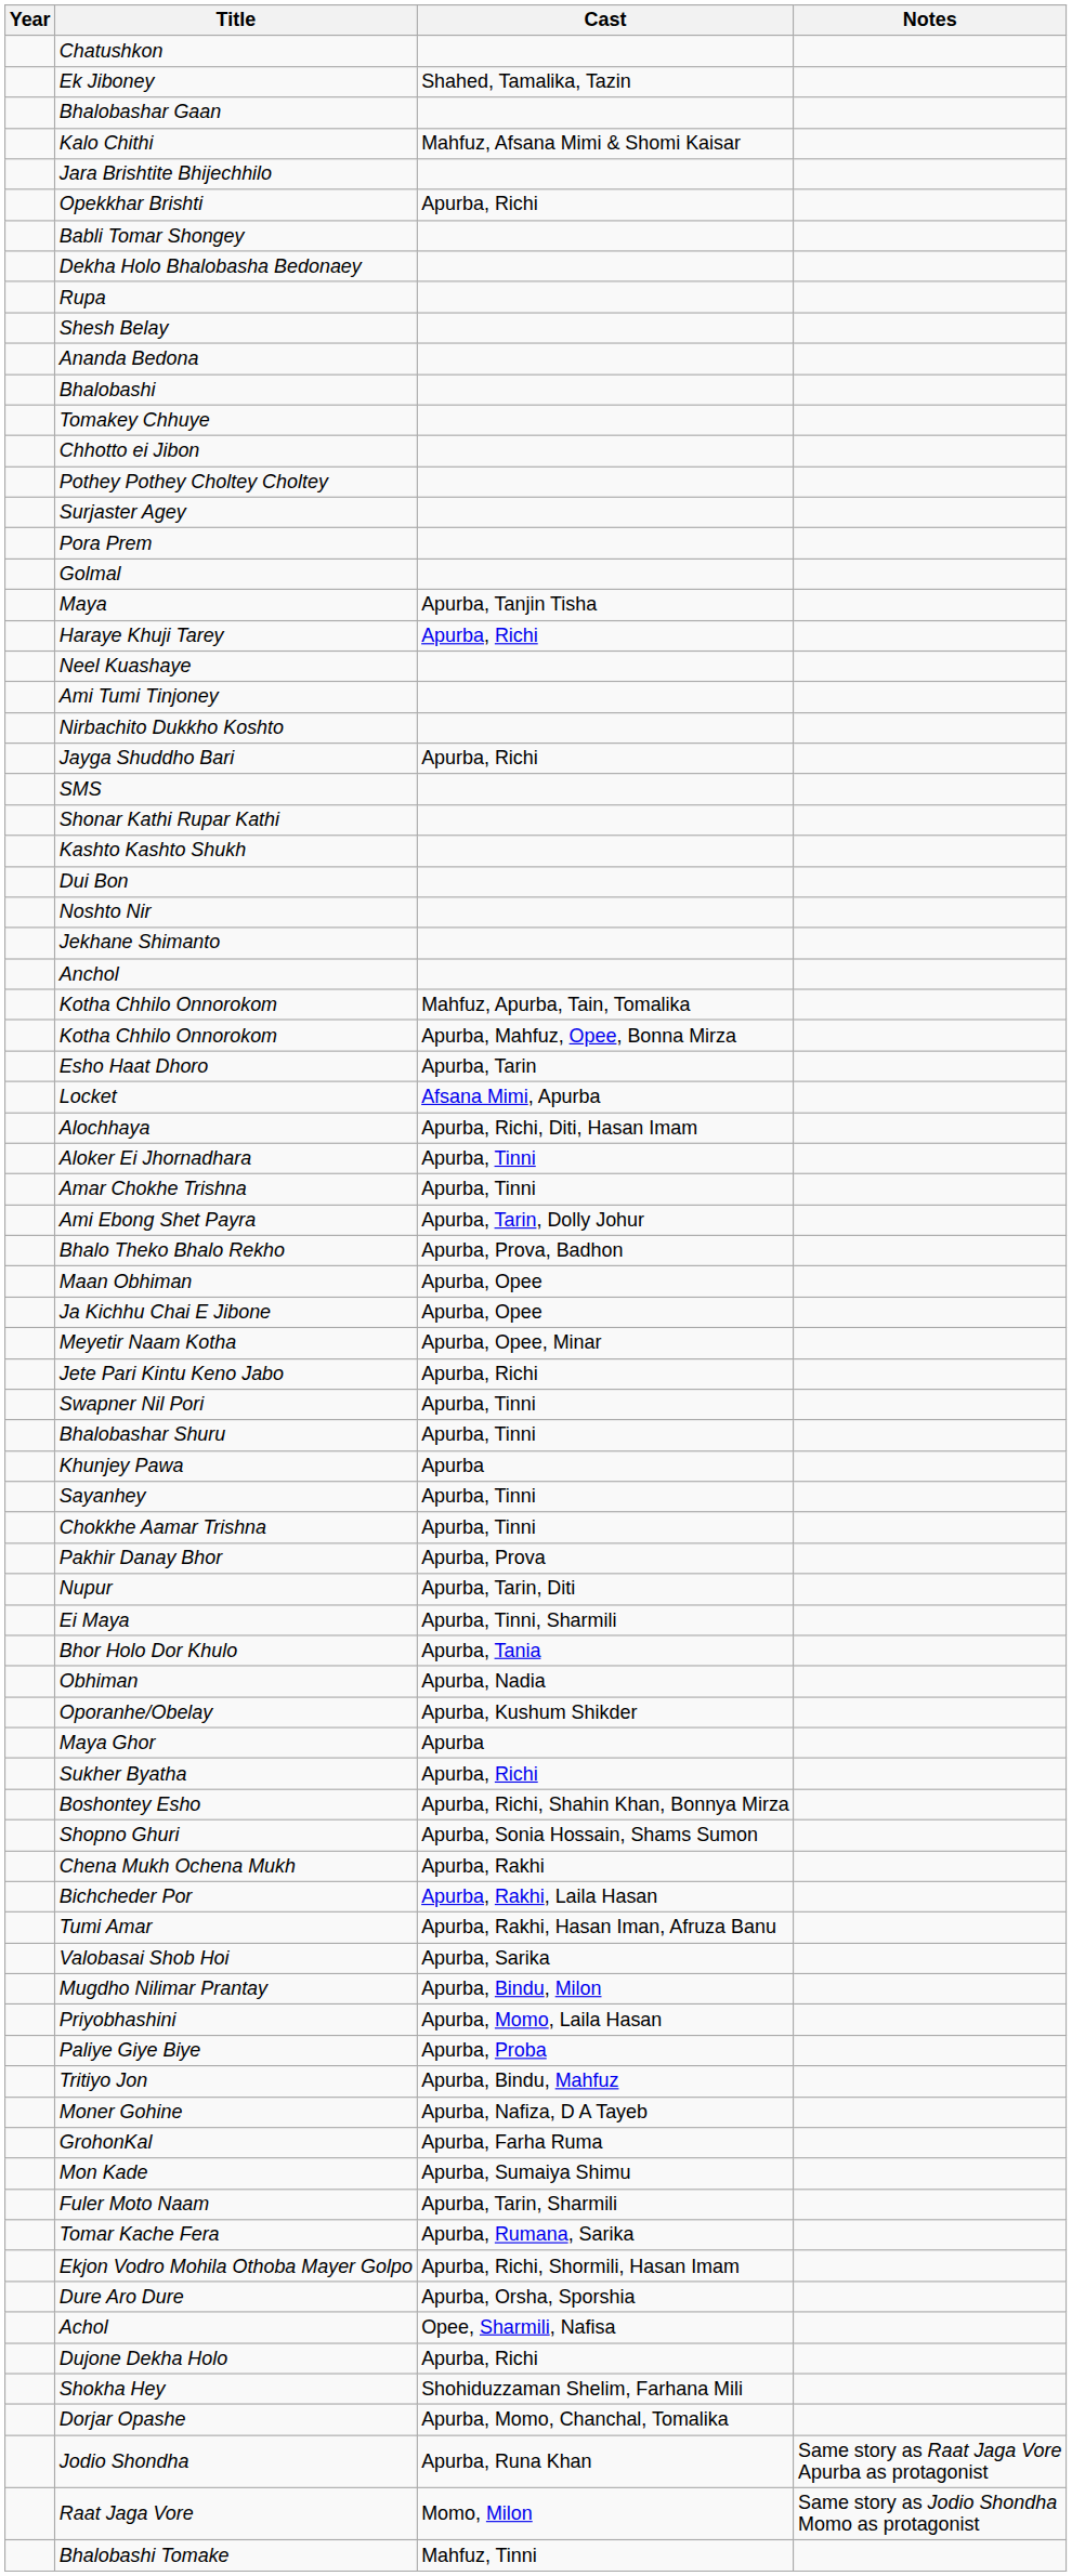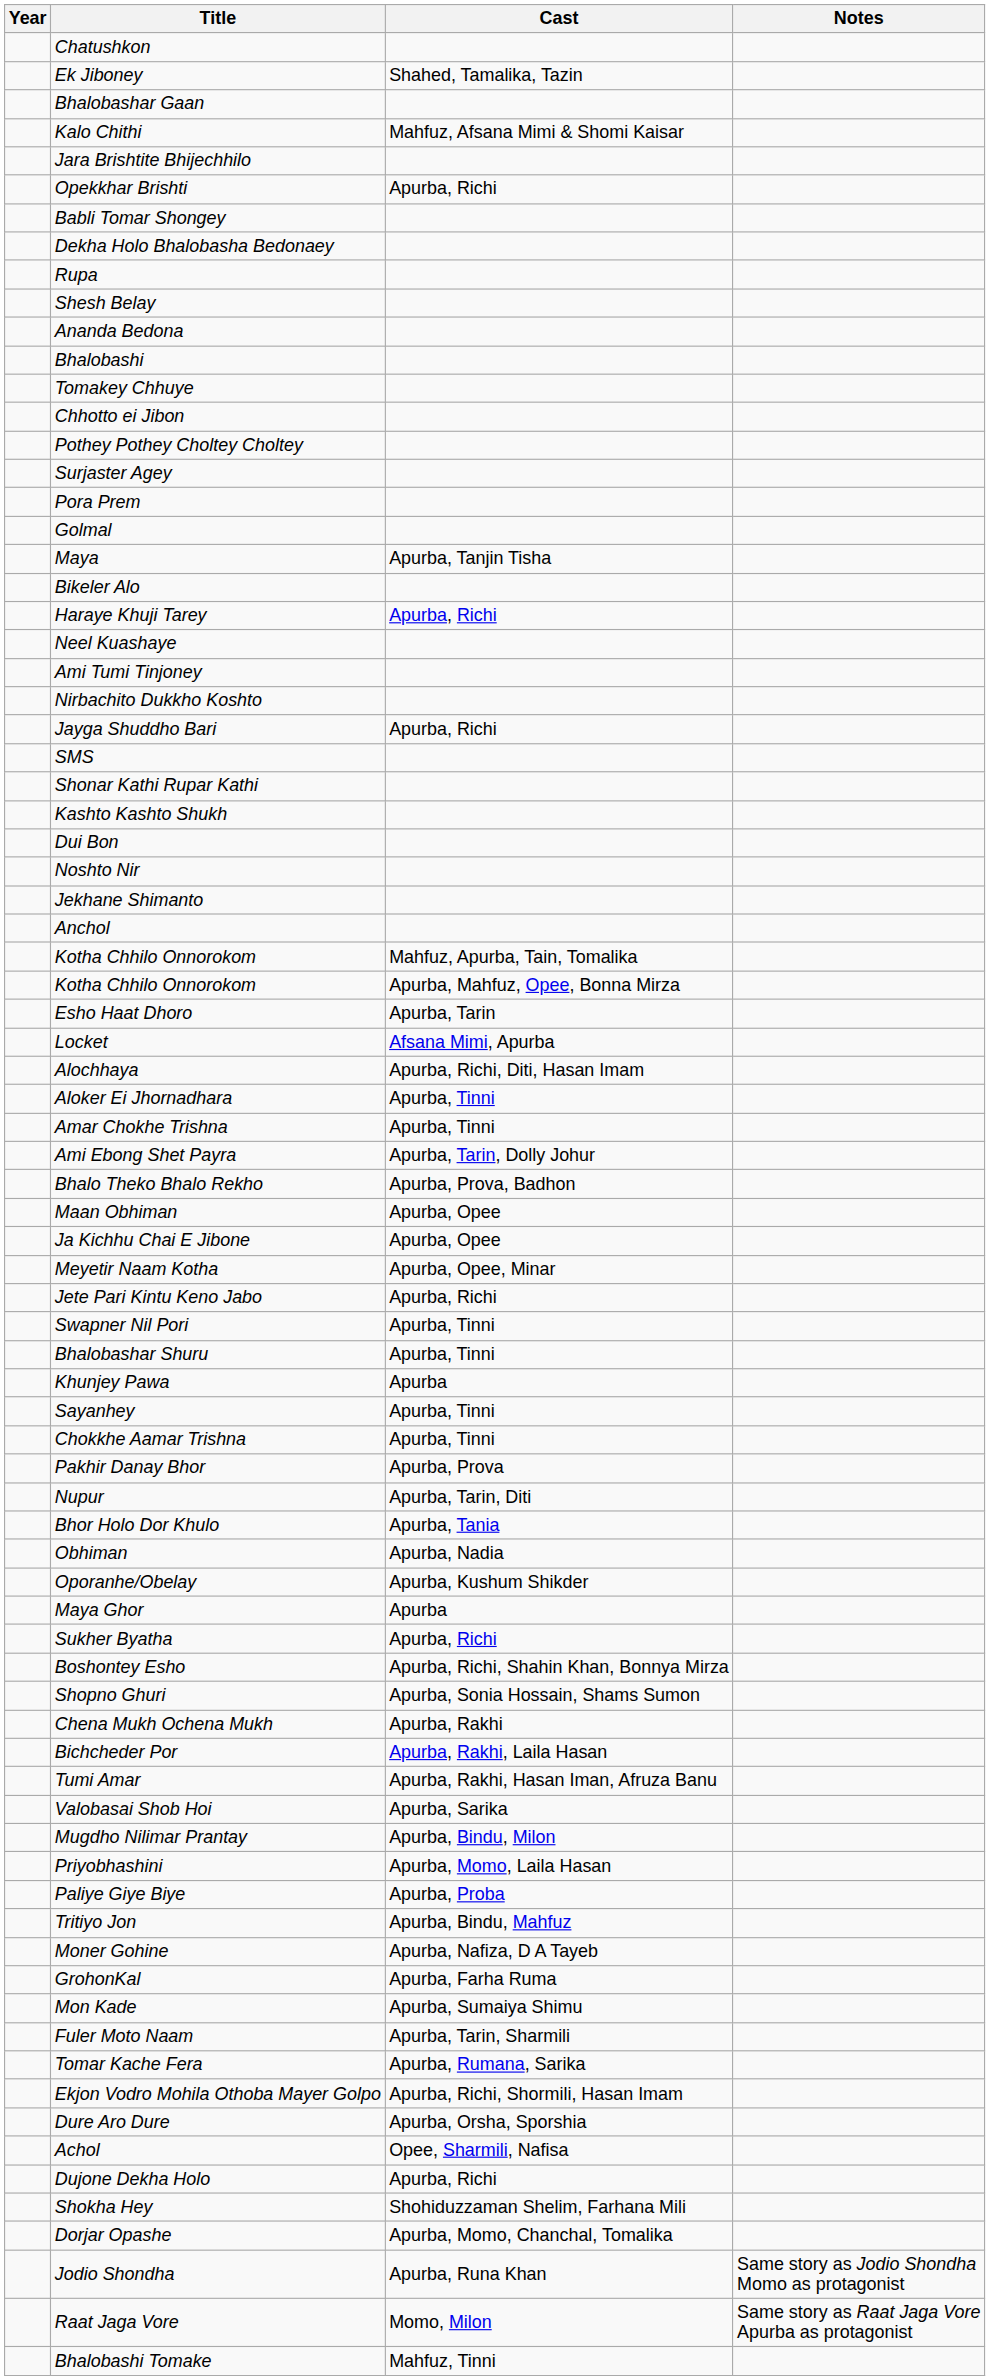 <table class="wikitable sortable">
 <tr>
 <th>Year</th>
 <th>Title</th>
 <th>Cast</th>
 <th>Notes</th>
 </tr>
 <tr>
 <td></td>
 <td><em>Chatushkon</em></td>
 <td></td>
 <td></td>
 </tr>
 <tr>
 <td></td>
 <td><em>Ek Jiboney</em></td>
 <td>Shahed, Tamalika, Tazin</td>
 <td></td>
 </tr>
 <tr>
 <td></td>
 <td><em>Bhalobashar Gaan</em></td>
 <td></td>
 <td></td>
 </tr>
 <tr>
 <td></td>
 <td><em>Kalo Chithi</em></td>
 <td>Mahfuz, Afsana Mimi & Shomi Kaisar</td>
 <td></td>
 </tr>
 <tr>
 <td></td>
 <td><em>Jara Brishtite Bhijechhilo</em></td>
 <td></td>
 <td></td>
 </tr>
 <tr>
 <td></td>
 <td><em>Opekkhar Brishti</em></td>
 <td>Apurba, Richi</td>
 <td></td>
 </tr>
 <tr>
 <td></td>
 <td><em>Babli Tomar Shongey</em></td>
 <td></td>
 <td></td>
 </tr>
 <tr>
 <td></td>
 <td><em>Dekha Holo Bhalobasha Bedonaey</em></td>
 <td></td>
 <td></td>
 </tr>
 <tr>
 <td></td>
 <td><em>Rupa</em></td>
 <td></td>
 <td></td>
 </tr>
 <tr>
 <td></td>
 <td><em>Shesh Belay</em></td>
 <td></td>
 <td></td>
 </tr>
 <tr>
 <td></td>
 <td><em>Ananda Bedona</em></td>
 <td></td>
 <td></td>
 </tr>
 <tr>
 <td></td>
 <td><em>Bhalobashi</em></td>
 <td></td>
 <td></td>
 </tr>
 <tr>
 <td></td>
 <td><em>Tomakey Chhuye</em></td>
 <td></td>
 <td></td>
 </tr>
 <tr>
 <td></td>
 <td><em>Chhotto ei Jibon</em></td>
 <td></td>
 <td></td>
 </tr>
 <tr>
 <td></td>
 <td><em>Pothey Pothey Choltey Choltey</em></td>
 <td></td>
 <td></td>
 </tr>
 <tr>
 <td></td>
 <td><em>Surjaster Agey</em></td>
 <td></td>
 <td></td>
 </tr>
 <tr>
 <td></td>
 <td><em>Pora Prem</em></td>
 <td></td>
 <td></td>
 </tr>
 <tr>
 <td></td>
 <td><em>Golmal</em></td>
 <td></td>
 <td></td>
 </tr>
 <tr>
 <td></td>
 <td><em>Maya</em></td>
 <td>Apurba, Tanjin Tisha</td>
+<td></td>
+</tr>
+<tr>
+<td></td>
+<td><em>Bikeler Alo</em></td>
+<td></td>
 <td></td>
 </tr>
 <tr>
 <td></td>
 <td><em>Haraye Khuji Tarey</em></td>
 <td><a href='#'>Apurba</a>, <a href='#'>Richi</a></td>
 <td></td>
 </tr>
 <tr>
 <td></td>
 <td><em>Neel Kuashaye</em></td>
 <td></td>
 <td></td>
 </tr>
 <tr>
 <td></td>
 <td><em>Ami Tumi Tinjoney</em></td>
 <td></td>
 <td></td>
 </tr>
 <tr>
 <td></td>
 <td><em>Nirbachito Dukkho Koshto</em></td>
 <td></td>
 <td></td>
 </tr>
 <tr>
 <td></td>
 <td><em>Jayga Shuddho Bari</em></td>
 <td>Apurba, Richi</td>
 <td></td>
 </tr>
 <tr>
 <td></td>
 <td><em>SMS</em></td>
 <td></td>
 <td></td>
 </tr>
 <tr>
 <td></td>
 <td><em>Shonar Kathi Rupar Kathi</em></td>
 <td></td>
 <td></td>
 </tr>
 <tr>
 <td></td>
 <td><em>Kashto Kashto Shukh</em></td>
 <td></td>
 <td></td>
 </tr>
 <tr>
 <td></td>
 <td><em>Dui Bon</em></td>
 <td></td>
 <td></td>
 </tr>
 <tr>
 <td></td>
 <td><em>Noshto Nir</em></td>
 <td></td>
 <td></td>
 </tr>
 <tr>
 <td></td>
 <td><em>Jekhane Shimanto</em></td>
 <td></td>
 <td></td>
 </tr>
 <tr>
 <td></td>
 <td><em>Anchol</em></td>
 <td></td>
 <td></td>
 </tr>
 <tr>
 <td></td>
 <td><em>Kotha Chhilo Onnorokom</em></td>
 <td>Mahfuz, Apurba, Tain, Tomalika</td>
 <td></td>
 </tr>
 <tr>
 <td></td>
 <td><em>Kotha Chhilo Onnorokom</em></td>
 <td>Apurba, Mahfuz, <a href='#'>Opee</a>, Bonna Mirza</td>
 <td></td>
 </tr>
 <tr>
 <td></td>
 <td><em>Esho Haat Dhoro</em></td>
 <td>Apurba, Tarin</td>
 <td></td>
 </tr>
 <tr>
 <td></td>
 <td><em>Locket</em></td>
 <td><a href='#'>Afsana Mimi</a>, Apurba</td>
 <td></td>
 </tr>
 <tr>
 <td></td>
 <td><em>Alochhaya</em></td>
 <td>Apurba, Richi, Diti, Hasan Imam</td>
 <td></td>
 </tr>
 <tr>
 <td></td>
 <td><em>Aloker Ei Jhornadhara</em></td>
 <td>Apurba, <a href='#'>Tinni</a></td>
 <td></td>
 </tr>
 <tr>
 <td></td>
 <td><em>Amar Chokhe Trishna</em></td>
 <td>Apurba, Tinni</td>
 <td></td>
 </tr>
 <tr>
 <td></td>
 <td><em>Ami Ebong Shet Payra</em></td>
 <td>Apurba, <a href='#'>Tarin</a>, Dolly Johur</td>
 <td></td>
 </tr>
 <tr>
 <td></td>
 <td><em>Bhalo Theko Bhalo Rekho</em></td>
 <td>Apurba, Prova, Badhon</td>
 <td></td>
 </tr>
 <tr>
 <td></td>
 <td><em>Maan Obhiman</em></td>
 <td>Apurba, Opee</td>
 <td></td>
 </tr>
 <tr>
 <td></td>
 <td><em>Ja Kichhu Chai E Jibone</em></td>
 <td>Apurba, Opee</td>
 <td></td>
 </tr>
 <tr>
 <td></td>
 <td><em>Meyetir Naam Kotha</em></td>
 <td>Apurba, Opee,  Minar</td>
 <td></td>
 </tr>
 <tr>
 <td></td>
 <td><em>Jete Pari Kintu Keno Jabo</em></td>
 <td>Apurba, Richi</td>
 <td></td>
 </tr>
 <tr>
 <td></td>
 <td><em>Swapner Nil Pori</em></td>
 <td>Apurba, Tinni</td>
 <td></td>
 </tr>
 <tr>
 <td></td>
 <td><em>Bhalobashar Shuru </em></td>
 <td>Apurba, Tinni</td>
 <td></td>
 </tr>
 <tr>
 <td></td>
 <td><em>Khunjey Pawa</em></td>
 <td>Apurba</td>
 <td></td>
 </tr>
 <tr>
 <td></td>
 <td><em>Sayanhey</em></td>
 <td>Apurba, Tinni</td>
 <td></td>
 </tr>
 <tr>
 <td></td>
 <td><em>Chokkhe Aamar Trishna</em></td>
 <td>Apurba, Tinni</td>
 <td></td>
 </tr>
 <tr>
 <td></td>
 <td><em>Pakhir Danay Bhor</em></td>
 <td>Apurba, Prova</td>
 <td></td>
 </tr>
 <tr>
 <td></td>
 <td><em>Nupur </em></td>
 <td>Apurba, Tarin, Diti</td>
 <td></td>
 </tr>
 <tr>
 <td></td>
-<td><em>Ei Maya</em></td>
-<td>Apurba, Tinni, Sharmili</td>
-<td></td>
-</tr>
-<tr>
-<td></td>
 <td><em>Bhor Holo Dor Khulo</em></td>
 <td>Apurba, <a href='#'>Tania</a></td>
 <td></td>
 </tr>
 <tr>
 <td></td>
 <td><em>Obhiman</em></td>
 <td>Apurba, Nadia</td>
 <td></td>
 </tr>
 <tr>
 <td></td>
 <td><em>Oporanhe/Obelay</em></td>
 <td>Apurba, Kushum Shikder</td>
 <td></td>
 </tr>
 <tr>
 <td></td>
 <td><em>Maya Ghor</em></td>
 <td>Apurba</td>
 <td></td>
 </tr>
 <tr>
 <td></td>
 <td><em>Sukher Byatha</em></td>
 <td>Apurba, <a href='#'>Richi</a></td>
 <td></td>
 </tr>
 <tr>
 <td></td>
 <td><em>Boshontey Esho</em></td>
 <td>Apurba, Richi, Shahin Khan, Bonnya Mirza</td>
 <td></td>
 </tr>
 <tr>
 <td></td>
 <td><em>Shopno Ghuri</em></td>
 <td>Apurba, Sonia Hossain, Shams Sumon</td>
 <td></td>
 </tr>
 <tr>
 <td></td>
 <td><em>Chena Mukh Ochena Mukh</em></td>
 <td>Apurba, Rakhi</td>
 <td></td>
 </tr>
 <tr>
 <td></td>
 <td><em>Bichcheder Por</em></td>
 <td><a href='#'>Apurba</a>, <a href='#'>Rakhi</a>, Laila Hasan</td>
 <td></td>
 </tr>
 <tr>
 <td></td>
 <td><em>Tumi Amar</em></td>
 <td>Apurba, Rakhi, Hasan Iman, Afruza Banu</td>
 <td></td>
 </tr>
 <tr>
 <td></td>
 <td><em>Valobasai Shob Hoi</em></td>
 <td>Apurba, Sarika</td>
 <td></td>
 </tr>
 <tr>
 <td></td>
 <td><em>Mugdho Nilimar Prantay</em></td>
 <td>Apurba, <a href='#'>Bindu</a>, <a href='#'>Milon</a></td>
 <td></td>
 </tr>
 <tr>
 <td></td>
 <td><em>Priyobhashini </em></td>
 <td>Apurba, <a href='#'>Momo</a>, Laila Hasan</td>
 <td></td>
 </tr>
 <tr>
 <td></td>
 <td><em>Paliye Giye Biye</em></td>
 <td>Apurba, <a href='#'>Proba</a></td>
 <td></td>
 </tr>
 <tr>
 <td></td>
 <td><em>Tritiyo Jon</em></td>
 <td>Apurba, Bindu, <a href='#'>Mahfuz</a></td>
 <td></td>
 </tr>
 <tr>
 <td></td>
 <td><em>Moner Gohine </em></td>
 <td>Apurba, Nafiza, D A Tayeb</td>
 <td></td>
 </tr>
 <tr>
 <td></td>
 <td><em>GrohonKal</em></td>
 <td>Apurba, Farha Ruma</td>
 <td></td>
 </tr>
 <tr>
 <td></td>
 <td><em>Mon Kade</em></td>
 <td>Apurba, Sumaiya Shimu</td>
 <td></td>
 </tr>
 <tr>
 <td></td>
 <td><em>Fuler Moto Naam</em></td>
 <td>Apurba, Tarin, Sharmili</td>
 <td></td>
 </tr>
 <tr>
 <td></td>
 <td><em>Tomar Kache Fera</em></td>
 <td>Apurba, <a href='#'>Rumana</a>, Sarika</td>
 <td></td>
 </tr>
 <tr>
 <td></td>
 <td><em>Ekjon Vodro Mohila Othoba Mayer Golpo</em></td>
 <td>Apurba, Richi, Shormili, Hasan Imam</td>
 <td></td>
 </tr>
 <tr>
 <td></td>
 <td><em>Dure Aro Dure</em></td>
 <td>Apurba, Orsha, Sporshia</td>
 <td></td>
 </tr>
 <tr>
 <td></td>
 <td><em>Achol</em></td>
 <td>Opee, <a href='#'>Sharmili</a>, Nafisa</td>
 <td></td>
 </tr>
 <tr>
 <td></td>
 <td><em>Dujone Dekha Holo</em></td>
 <td>Apurba, Richi</td>
 <td></td>
 </tr>
 <tr>
 <td></td>
 <td><em>Shokha Hey</em></td>
 <td>Shohiduzzaman Shelim, Farhana Mili</td>
 <td></td>
 </tr>
 <tr>
 <td></td>
 <td><em>Dorjar Opashe</em></td>
 <td>Apurba, Momo, Chanchal, Tomalika</td>
 <td></td>
 </tr>
 <tr>
 <td></td>
 <td><em>Jodio Shondha</em></td>
 <td>Apurba, Runa Khan</td>
-<td>Same story as <em>Raat Jaga Vore</em><br> Apurba as protagonist</td>
+<td>Same story as <em>Jodio Shondha</em><br> Momo as protagonist</td>
 </tr>
 <tr>
 <td></td>
 <td><em>Raat Jaga Vore</em></td>
 <td>Momo, <a href='#'>Milon</a></td>
-<td>Same story as <em>Jodio Shondha</em><br> Momo as protagonist</td>
+<td>Same story as <em>Raat Jaga Vore</em><br> Apurba as protagonist</td>
 </tr>
 <tr>
 <td></td>
 <td><em>Bhalobashi Tomake</em></td>
 <td>Mahfuz, Tinni</td>
 <td></td>
 </tr>
 <tr>
 </tr>
 </table>
